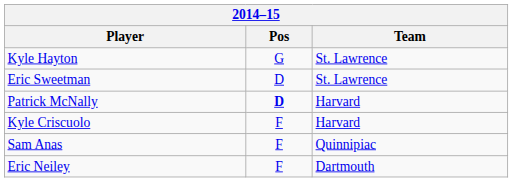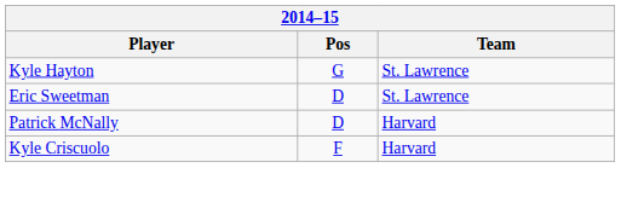 <table class="wikitable" width=95%>
 <tr>
 <th colspan=3><a href='#'>2014–15</a></th>
 </tr>
 <tr>
 <th>Player</th>
 <th>Pos</th>
 <th>Team</th>
 </tr>
 <tr>
 <td><a href='#'>Kyle Hayton</a></td>
 <td align=center><a href='#'>G</a></td>
 <td><a href='#'>St. Lawrence</a></td>
 </tr>
 <tr>
 <td><a href='#'>Eric Sweetman</a></td>
 <td align=center><a href='#'>D</a></td>
 <td><a href='#'>St. Lawrence</a></td>
 </tr>
 <tr>
 <td><a href='#'>Patrick McNally</a></td>
-<td align=center><strong><a href='#'>D</a></strong></td>
+<td align=center><a href='#'>D</a></td>
 <td><a href='#'>Harvard</a></td>
 </tr>
 <tr>
 <td><a href='#'>Kyle Criscuolo</a></td>
 <td align=center><a href='#'>F</a></td>
 <td><a href='#'>Harvard</a></td>
 </tr>
-<tr>
-<td><a href='#'>Sam Anas</a></td>
-<td align=center><a href='#'>F</a></td>
-<td><a href='#'>Quinnipiac</a></td>
-</tr>
-<tr>
-<td><a href='#'>Eric Neiley</a></td>
-<td align=center><a href='#'>F</a></td>
-<td><a href='#'>Dartmouth</a></td>
-</tr>
 </table>
